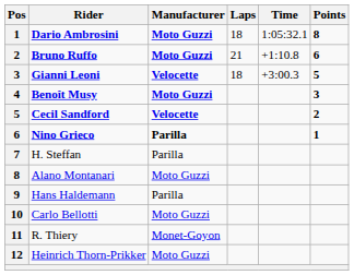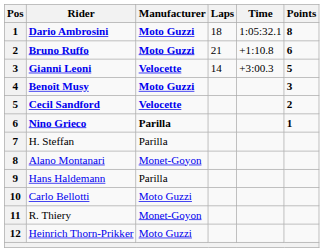 <table class="wikitable" style="font-size: 95%;">
 <tr>
 <th>Pos</th>
 <th>Rider</th>
 <th>Manufacturer</th>
 <th>Laps</th>
 <th>Time</th>
 <th>Points</th>
 </tr>
 <tr>
 <th>1</th>
 <td> <strong><a href='#'>Dario Ambrosini</a></strong></td>
 <td><strong><a href='#'>Moto Guzzi</a></strong></td>
 <td>18</td>
 <td>1:05:32.1</td>
 <td><strong>8</strong></td>
 </tr>
 <tr>
 <th>2</th>
 <td> <strong><a href='#'>Bruno Ruffo</a></strong></td>
 <td><strong><a href='#'>Moto Guzzi</a></strong></td>
 <td>21</td>
 <td>+1:10.8</td>
 <td><strong>6</strong></td>
 </tr>
 <tr>
 <th>3</th>
 <td> <strong><a href='#'>Gianni Leoni</a></strong></td>
 <td><strong><a href='#'>Velocette</a></strong></td>
-<td>18</td>
+<td>14</td>
 <td>+3:00.3</td>
 <td><strong>5</strong></td>
 </tr>
 <tr>
 <th>4</th>
 <td> <strong><a href='#'>Benoît Musy</a></strong></td>
 <td><strong><a href='#'>Moto Guzzi</a></strong></td>
 <td></td>
 <td></td>
 <td><strong>3</strong></td>
 </tr>
 <tr>
 <th>5</th>
 <td> <strong><a href='#'>Cecil Sandford</a></strong></td>
 <td><strong><a href='#'>Velocette</a></strong></td>
 <td></td>
 <td></td>
 <td><strong>2</strong></td>
 </tr>
 <tr>
 <th>6</th>
 <td> <strong><a href='#'>Nino Grieco</a></strong></td>
 <td><strong>Parilla</strong></td>
 <td></td>
 <td></td>
 <td><strong>1</strong></td>
 </tr>
 <tr>
 <th>7</th>
 <td> H. Steffan</td>
 <td>Parilla</td>
 <td></td>
 <td></td>
 <td></td>
 </tr>
 <tr>
 <th>8</th>
 <td> <a href='#'>Alano Montanari</a></td>
-<td><a href='#'>Moto Guzzi</a></td>
+<td><a href='#'>Monet-Goyon</a></td>
 <td></td>
 <td></td>
 <td></td>
 </tr>
 <tr>
 <th>9</th>
 <td> <a href='#'>Hans Haldemann</a></td>
 <td>Parilla</td>
 <td></td>
 <td></td>
 <td></td>
 </tr>
 <tr>
 <th>10</th>
 <td> <a href='#'>Carlo Bellotti</a></td>
 <td><a href='#'>Moto Guzzi</a></td>
 <td></td>
 <td></td>
 <td></td>
 </tr>
 <tr>
 <th>11</th>
 <td> R. Thiery</td>
 <td><a href='#'>Monet-Goyon</a></td>
 <td></td>
 <td></td>
 <td></td>
 </tr>
 <tr>
 <th>12</th>
 <td> <a href='#'>Heinrich Thorn-Prikker</a></td>
 <td><a href='#'>Moto Guzzi</a></td>
 <td></td>
 <td></td>
 <td></td>
 </tr>
 <tr>
 <th colspan=6></th>
 </tr>
 </table>
